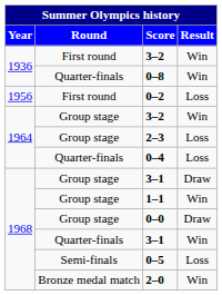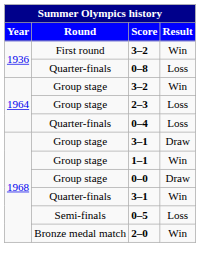 <table class="wikitable" style="text-align: center;font-size:95%;">
 <tr>
 <th colspan="4"style=background:darkblue;color:white>Summer Olympics history</th>
 </tr>
 <tr>
 <th style=background:blue;color:white>Year</th>
 <th style=background:blue;color:white>Round</th>
 <th style=background:blue;color:white>Score</th>
 <th style=background:blue;color:white>Result</th>
 </tr>
 <tr>
 <td rowspan=2><a href='#'>1936</a></td>
 <td>First round</td>
 <td align="left"> <strong>3–2</strong> </td>
 <td>Win</td>
 </tr>
 <tr>
 <td>Quarter-finals</td>
 <td align="left"> <strong>0–8</strong> </td>
-<td>Win</td>
-</tr>
-<tr>
-<td><a href='#'>1956</a></td>
-<td>First round</td>
-<td align="left"> <strong>0–2</strong> </td>
 <td>Loss</td>
 </tr>
 <tr>
 <td rowspan=3><a href='#'>1964</a></td>
 <td>Group stage</td>
 <td align="left"> <strong>3–2</strong> </td>
 <td>Win</td>
 </tr>
 <tr>
 <td>Group stage</td>
 <td align="left"> <strong>2–3</strong> </td>
 <td>Loss</td>
 </tr>
 <tr>
 <td>Quarter-finals</td>
 <td align="left"> <strong>0–4</strong> </td>
 <td>Loss</td>
 </tr>
 <tr>
 <td rowspan=6><a href='#'>1968</a></td>
 <td>Group stage</td>
 <td align="left"> <strong>3–1</strong> </td>
 <td>Draw</td>
 </tr>
 <tr>
 <td>Group stage</td>
 <td align="left"> <strong>1–1</strong> </td>
 <td>Win</td>
 </tr>
 <tr>
 <td>Group stage</td>
 <td align="left"> <strong>0–0</strong> </td>
 <td>Draw</td>
 </tr>
 <tr>
 <td>Quarter-finals</td>
 <td align="left"> <strong>3–1</strong> </td>
 <td>Win</td>
 </tr>
 <tr>
 <td>Semi-finals</td>
 <td align="left"> <strong>0–5</strong> </td>
 <td>Loss</td>
 </tr>
 <tr>
 <td>Bronze medal match</td>
 <td align="left"> <strong>2–0</strong> </td>
 <td>Win</td>
 </tr>
 </table>
